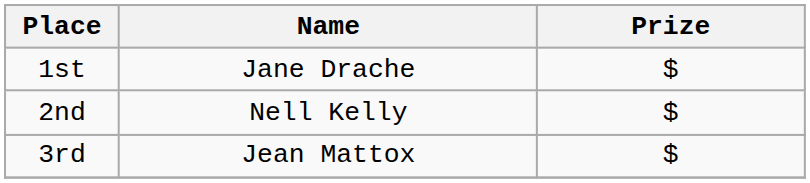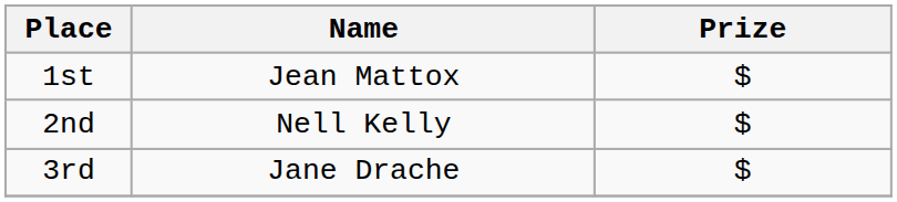 <table class="wikitable">
 <tr>
 <th width="50">Place</th>
 <th width="200">Name</th>
 <th width="125">Prize</th>
 </tr>
 <tr>
 <td align = "center">1st</td>
-<td align = "center">Jane Drache</td>
+<td align = "center">Jean Mattox</td>
 <td align = "center">$</td>
 </tr>
 <tr>
 <td align = "center">2nd</td>
 <td align = "center">Nell Kelly</td>
 <td align = "center">$</td>
 </tr>
 <tr>
 <td align = "center">3rd</td>
-<td align = "center">Jean Mattox</td>
+<td align = "center">Jane Drache</td>
 <td align = "center">$</td>
 </tr>
 <tr>
 </tr>
 </table>
